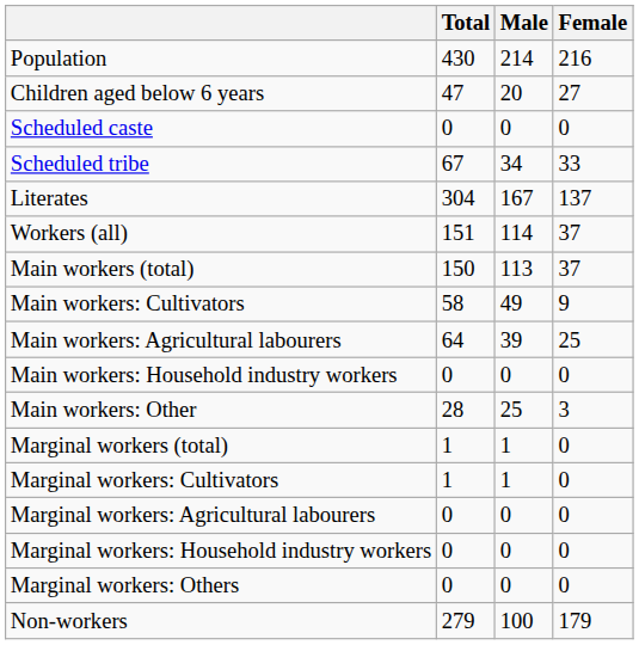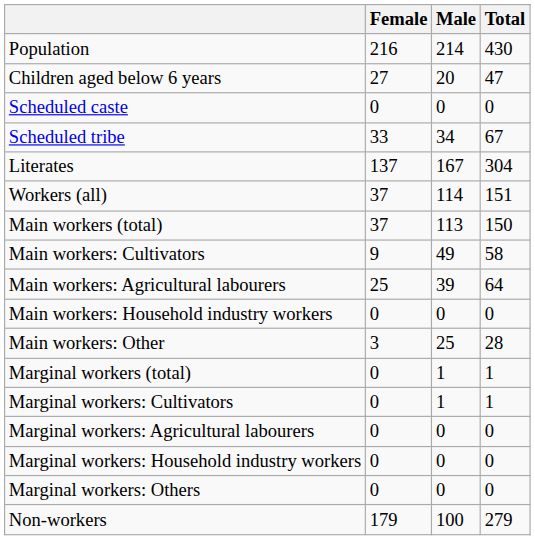 <table class="wikitable sortable">
 <tr>
 <th></th>
+<th>Female</th>
+<th>Male</th>
 <th>Total</th>
-<th>Male</th>
-<th>Female</th>
 </tr>
 <tr>
 <td>Population</td>
+<td>216</td>
+<td>214</td>
 <td>430</td>
-<td>214</td>
-<td>216</td>
 </tr>
 <tr>
 <td>Children aged below 6 years</td>
+<td>27</td>
+<td>20</td>
 <td>47</td>
-<td>20</td>
-<td>27</td>
 </tr>
 <tr>
 <td><a href='#'>Scheduled caste</a></td>
 <td>0</td>
 <td>0</td>
 <td>0</td>
 </tr>
 <tr>
 <td><a href='#'>Scheduled tribe</a></td>
+<td>33</td>
+<td>34</td>
 <td>67</td>
-<td>34</td>
-<td>33</td>
 </tr>
 <tr>
 <td>Literates</td>
+<td>137</td>
+<td>167</td>
 <td>304</td>
-<td>167</td>
-<td>137</td>
 </tr>
 <tr>
 <td>Workers (all)</td>
+<td>37</td>
+<td>114</td>
 <td>151</td>
-<td>114</td>
-<td>37</td>
 </tr>
 <tr>
 <td>Main workers (total)</td>
+<td>37</td>
+<td>113</td>
 <td>150</td>
-<td>113</td>
-<td>37</td>
 </tr>
 <tr>
 <td>Main workers: Cultivators</td>
+<td>9</td>
+<td>49</td>
 <td>58</td>
-<td>49</td>
-<td>9</td>
 </tr>
 <tr>
 <td>Main workers: Agricultural labourers</td>
+<td>25</td>
+<td>39</td>
 <td>64</td>
-<td>39</td>
-<td>25</td>
 </tr>
 <tr>
 <td>Main workers: Household industry workers</td>
 <td>0</td>
 <td>0</td>
 <td>0</td>
 </tr>
 <tr>
 <td>Main workers: Other</td>
+<td>3</td>
+<td>25</td>
 <td>28</td>
-<td>25</td>
-<td>3</td>
 </tr>
 <tr>
 <td>Marginal workers (total)</td>
+<td>0</td>
 <td>1</td>
 <td>1</td>
-<td>0</td>
 </tr>
 <tr>
 <td>Marginal workers: Cultivators</td>
+<td>0</td>
 <td>1</td>
 <td>1</td>
-<td>0</td>
 </tr>
 <tr>
 <td>Marginal workers: Agricultural labourers</td>
 <td>0</td>
 <td>0</td>
 <td>0</td>
 </tr>
 <tr>
 <td>Marginal workers: Household industry workers</td>
 <td>0</td>
 <td>0</td>
 <td>0</td>
 </tr>
 <tr>
 <td>Marginal workers: Others</td>
 <td>0</td>
 <td>0</td>
 <td>0</td>
 </tr>
 <tr>
 <td>Non-workers</td>
+<td>179</td>
+<td>100</td>
 <td>279</td>
-<td>100</td>
-<td>179</td>
 </tr>
 </table>
